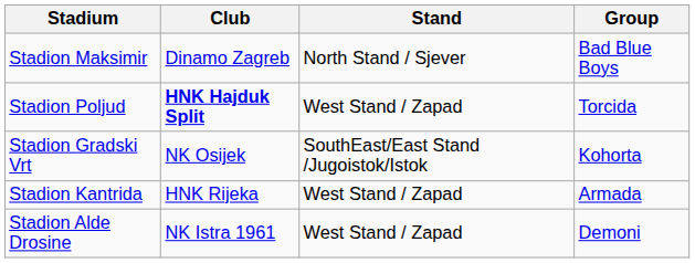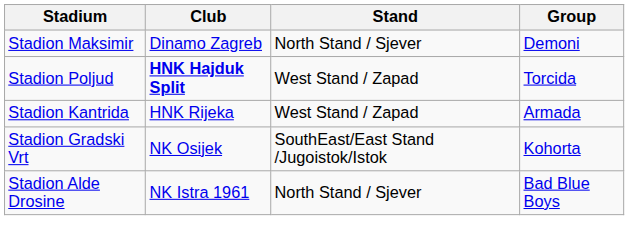 <table class="wikitable">
 <tr>
 <th>Stadium</th>
 <th>Club</th>
 <th>Stand</th>
 <th>Group</th>
 </tr>
 <tr>
 <td style="text-align:left;"><a href='#'>Stadion Maksimir</a></td>
 <td><a href='#'>Dinamo Zagreb</a></td>
 <td>North Stand / Sjever</td>
-<td><a href='#'>Bad Blue Boys</a></td>
+<td><a href='#'>Demoni</a></td>
 </tr>
 <tr>
 <td style="text-align:left;"><a href='#'>Stadion Poljud</a></td>
 <td><strong><a href='#'>HNK Hajduk Split</a></strong></td>
 <td>West Stand / Zapad</td>
 <td><a href='#'>Torcida</a></td>
 </tr>
 <tr>
+<td style="text-align:left;"><a href='#'>Stadion Kantrida</a></td>
+<td><a href='#'>HNK Rijeka</a></td>
+<td>West Stand / Zapad</td>
+<td><a href='#'>Armada</a></td>
+</tr>
+<tr>
 <td style="text-align:left;"><a href='#'>Stadion Gradski Vrt</a></td>
 <td><a href='#'>NK Osijek</a></td>
 <td>SouthEast/East Stand /Jugoistok/Istok</td>
 <td><a href='#'>Kohorta</a></td>
 </tr>
 <tr>
-<td style="text-align:left;"><a href='#'>Stadion Kantrida</a></td>
-<td><a href='#'>HNK Rijeka</a></td>
-<td>West Stand / Zapad</td>
-<td><a href='#'>Armada</a></td>
-</tr>
-<tr>
 <td style="text-align:left;"><a href='#'>Stadion Alde Drosine</a></td>
 <td><a href='#'>NK Istra 1961</a></td>
-<td>West Stand / Zapad</td>
-<td><a href='#'>Demoni</a></td>
+<td>North Stand / Sjever</td>
+<td><a href='#'>Bad Blue Boys</a></td>
 </tr>
 </table>
